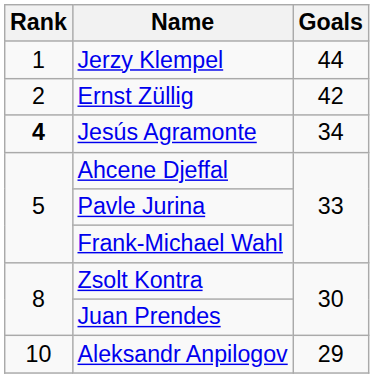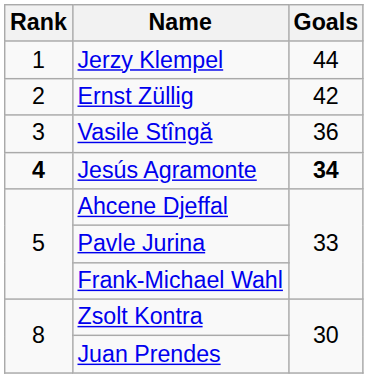 <table class="wikitable sortable" style="text-align: center;">
 <tr>
 <th>Rank</th>
 <th>Name</th>
 <th>Goals</th>
 </tr>
 <tr>
 <td>1</td>
 <td align=left> <a href='#'>Jerzy Klempel</a></td>
 <td>44</td>
 </tr>
 <tr>
 <td>2</td>
 <td align=left> <a href='#'>Ernst Züllig</a></td>
 <td>42</td>
 </tr>
 <tr>
+<td>3</td>
+<td align=left> <a href='#'>Vasile Stîngă</a></td>
+<td>36</td>
+</tr>
+<tr>
 <td><strong>4</strong></td>
 <td align=left> <a href='#'>Jesús Agramonte</a></td>
-<td>34</td>
+<td><strong>34</strong></td>
 </tr>
 <tr>
 <td rowspan=3>5</td>
 <td align=left> <a href='#'>Ahcene Djeffal</a></td>
 <td rowspan=3>33</td>
 </tr>
 <tr>
 <td align=left> <a href='#'>Pavle Jurina</a></td>
 </tr>
 <tr>
 <td align=left> <a href='#'>Frank-Michael Wahl</a></td>
 </tr>
 <tr>
 <td rowspan=2>8</td>
 <td align=left> <a href='#'>Zsolt Kontra</a></td>
 <td rowspan=2>30</td>
 </tr>
 <tr>
 <td align=left> <a href='#'>Juan Prendes</a></td>
 </tr>
-<tr>
-<td>10</td>
-<td align=left> <a href='#'>Aleksandr Anpilogov</a></td>
-<td>29</td>
-</tr>
 </table>
